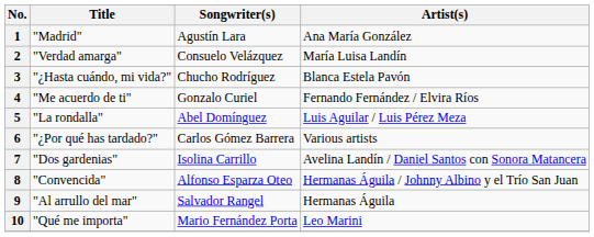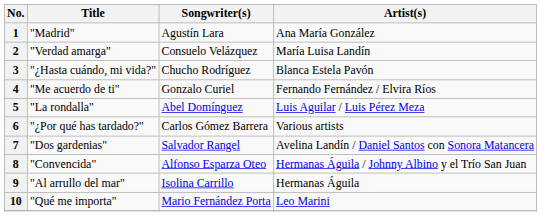 <table class="wikitable sortable" style="text-align: left">
 <tr>
 <th scope="col">No.</th>
 <th scope="col">Title</th>
 <th scope="col">Songwriter(s)</th>
 <th scope="col">Artist(s)</th>
 </tr>
 <tr>
 <th scope="row">1</th>
 <td>"Madrid"</td>
 <td>Agustín Lara</td>
 <td>Ana María González</td>
 </tr>
 <tr>
 <th scope="row">2</th>
 <td>"Verdad amarga"</td>
 <td>Consuelo Velázquez</td>
 <td>María Luisa Landín</td>
 </tr>
 <tr>
 <th scope="row">3</th>
 <td>"¿Hasta cuándo, mi vida?"</td>
 <td>Chucho Rodríguez</td>
 <td>Blanca Estela Pavón</td>
 </tr>
 <tr>
 <th scope="row">4</th>
 <td>"Me acuerdo de ti"</td>
 <td>Gonzalo Curiel</td>
 <td>Fernando Fernández / Elvira Ríos</td>
 </tr>
 <tr>
 <th scope="row">5</th>
 <td>"La rondalla"</td>
 <td><a href='#'>Abel Domínguez</a></td>
 <td><a href='#'>Luis Aguilar</a> / <a href='#'>Luis Pérez Meza</a></td>
 </tr>
 <tr>
 <th scope="row">6</th>
 <td>"¿Por qué has tardado?"</td>
 <td>Carlos Gómez Barrera</td>
 <td>Various artists</td>
 </tr>
 <tr>
 <th scope="row">7</th>
 <td>"Dos gardenias"</td>
-<td><a href='#'>Isolina Carrillo</a></td>
+<td><a href='#'>Salvador Rangel</a></td>
 <td>Avelina Landín / <a href='#'>Daniel Santos</a> con <a href='#'>Sonora Matancera</a></td>
 </tr>
 <tr>
 <th scope="row">8</th>
 <td>"Convencida"</td>
 <td><a href='#'>Alfonso Esparza Oteo</a></td>
 <td><a href='#'>Hermanas Águila</a> / <a href='#'>Johnny Albino</a> y el Trío San Juan</td>
 </tr>
 <tr>
 <th scope="row">9</th>
 <td>"Al arrullo del mar"</td>
-<td><a href='#'>Salvador Rangel</a></td>
+<td><a href='#'>Isolina Carrillo</a></td>
 <td>Hermanas Águila</td>
 </tr>
 <tr>
 <th scope="row">10</th>
 <td>"Qué me importa"</td>
 <td><a href='#'>Mario Fernández Porta</a></td>
 <td><a href='#'>Leo Marini</a></td>
 </tr>
 <tr>
 </tr>
 </table>
